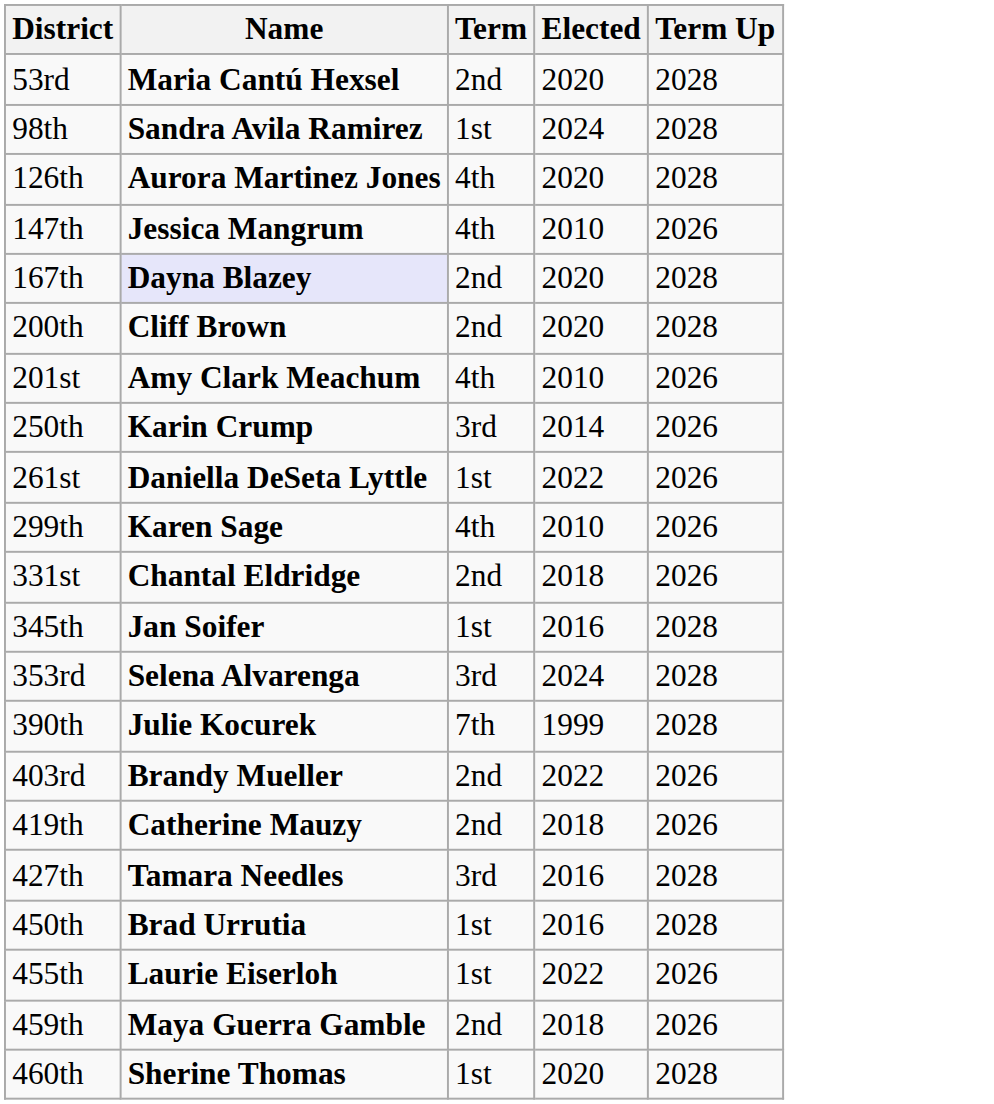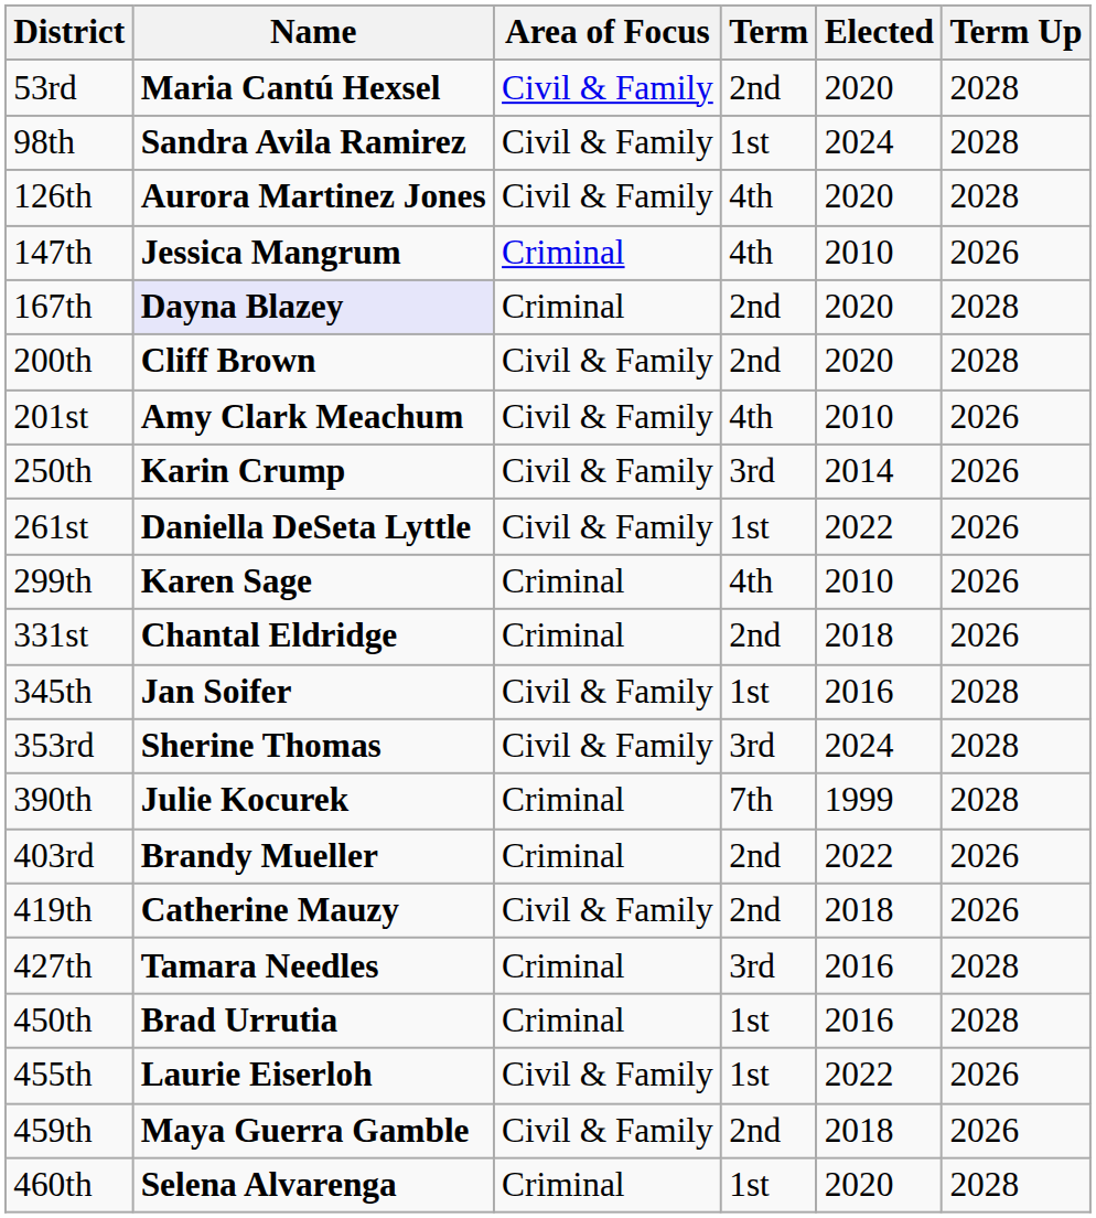 <table class="wikitable sortable">
 <tr>
 <th>District</th>
 <th>Name</th>
+<th>Area of Focus</th>
 <th>Term</th>
 <th>Elected</th>
 <th>Term Up</th>
 </tr>
 <tr>
 <td>53rd</td>
 <td><strong>Maria Cantú Hexsel</strong></td>
+<td><a href='#'>Civil & Family</a></td>
 <td>2nd</td>
 <td>2020</td>
 <td>2028</td>
 </tr>
 <tr>
 <td>98th</td>
 <td><strong>Sandra Avila Ramirez</strong></td>
+<td>Civil & Family</td>
 <td>1st</td>
 <td>2024</td>
 <td>2028</td>
 </tr>
 <tr>
 <td>126th</td>
 <td><strong>Aurora Martinez Jones</strong></td>
+<td>Civil & Family</td>
 <td>4th</td>
 <td>2020</td>
 <td>2028</td>
 </tr>
 <tr>
 <td>147th</td>
 <td><strong>Jessica Mangrum</strong></td>
+<td><a href='#'>Criminal</a></td>
 <td>4th</td>
 <td>2010</td>
 <td>2026</td>
 </tr>
 <tr>
 <td>167th</td>
 <td style="background: lavender;"><strong>Dayna Blazey</strong></td>
+<td>Criminal</td>
 <td>2nd</td>
 <td>2020</td>
 <td>2028</td>
 </tr>
 <tr>
 <td>200th</td>
 <td><strong>Cliff Brown</strong></td>
+<td>Civil & Family</td>
 <td>2nd</td>
 <td>2020</td>
 <td>2028</td>
 </tr>
 <tr>
 <td>201st</td>
 <td><strong>Amy Clark Meachum</strong></td>
+<td>Civil & Family</td>
 <td>4th</td>
 <td>2010</td>
 <td>2026</td>
 </tr>
 <tr>
 <td>250th</td>
 <td><strong>Karin Crump</strong></td>
+<td>Civil & Family</td>
 <td>3rd</td>
 <td>2014</td>
 <td>2026</td>
 </tr>
 <tr>
 <td>261st</td>
 <td><strong>Daniella DeSeta Lyttle</strong></td>
+<td>Civil & Family</td>
 <td>1st</td>
 <td>2022</td>
 <td>2026</td>
 </tr>
 <tr>
 <td>299th</td>
 <td><strong>Karen Sage</strong></td>
+<td>Criminal</td>
 <td>4th</td>
 <td>2010</td>
 <td>2026</td>
 </tr>
 <tr>
 <td>331st</td>
 <td><strong>Chantal Eldridge</strong></td>
+<td>Criminal</td>
 <td>2nd</td>
 <td>2018</td>
 <td>2026</td>
 </tr>
 <tr>
 <td>345th</td>
 <td><strong>Jan Soifer</strong></td>
+<td>Civil & Family</td>
 <td>1st</td>
 <td>2016</td>
 <td>2028</td>
 </tr>
 <tr>
 <td>353rd</td>
-<td><strong>Selena Alvarenga</strong></td>
+<td><strong>Sherine Thomas</strong></td>
+<td>Civil & Family</td>
 <td>3rd</td>
 <td>2024</td>
 <td>2028</td>
 </tr>
 <tr>
 <td>390th</td>
 <td><strong>Julie Kocurek</strong></td>
+<td>Criminal</td>
 <td>7th</td>
 <td>1999</td>
 <td>2028</td>
 </tr>
 <tr>
 <td>403rd</td>
 <td><strong>Brandy Mueller</strong></td>
+<td>Criminal</td>
 <td>2nd</td>
 <td>2022</td>
 <td>2026</td>
 </tr>
 <tr>
 <td>419th</td>
 <td><strong>Catherine Mauzy</strong></td>
+<td>Civil & Family</td>
 <td>2nd</td>
 <td>2018</td>
 <td>2026</td>
 </tr>
 <tr>
 <td>427th</td>
 <td><strong>Tamara Needles</strong></td>
+<td>Criminal</td>
 <td>3rd</td>
 <td>2016</td>
 <td>2028</td>
 </tr>
 <tr>
 <td>450th</td>
 <td><strong>Brad Urrutia</strong></td>
+<td>Criminal</td>
 <td>1st</td>
 <td>2016</td>
 <td>2028</td>
 </tr>
 <tr>
 <td>455th</td>
 <td><strong>Laurie Eiserloh</strong></td>
+<td>Civil & Family</td>
 <td>1st</td>
 <td>2022</td>
 <td>2026</td>
 </tr>
 <tr>
 <td>459th</td>
 <td><strong>Maya Guerra Gamble</strong></td>
+<td>Civil & Family</td>
 <td>2nd</td>
 <td>2018</td>
 <td>2026</td>
 </tr>
 <tr>
 <td>460th</td>
-<td><strong>Sherine Thomas</strong></td>
+<td><strong>Selena Alvarenga</strong></td>
+<td>Criminal</td>
 <td>1st</td>
 <td>2020</td>
 <td>2028</td>
 </tr>
 </table>
